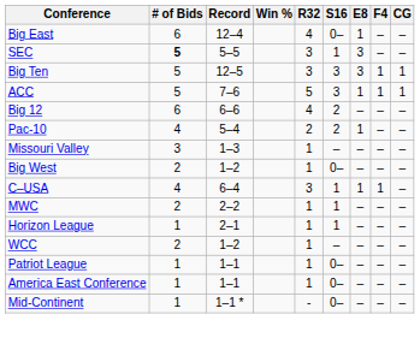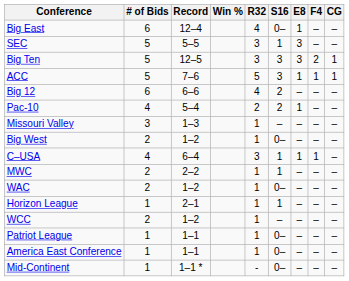 <table class="wikitable sortable">
 <tr>
 <th>Conference</th>
 <th># of Bids</th>
 <th>Record</th>
 <th>Win %</th>
 <th>R32</th>
 <th>S16</th>
 <th>E8</th>
 <th>F4</th>
 <th>CG</th>
 </tr>
 <tr style="text-align:center;">
 <td align="left"><a href='#'>Big East</a></td>
 <td>6</td>
 <td>12–4</td>
 <td></td>
 <td>4</td>
 <td><span>0</span>–</td>
 <td>1</td>
 <td>–</td>
 <td>–</td>
 </tr>
 <tr style="text-align:center;">
 <td align="left"><a href='#'>SEC</a></td>
-<td><strong>5</strong></td>
+<td>5</td>
 <td>5–5</td>
 <td></td>
 <td>3</td>
 <td>1</td>
 <td>3</td>
 <td>–</td>
 <td>–</td>
 </tr>
 <tr style="text-align:center;">
 <td align="left"><a href='#'>Big Ten</a></td>
 <td>5</td>
 <td>12–5</td>
 <td></td>
 <td>3</td>
 <td>3</td>
 <td>3</td>
-<td>1</td>
+<td>2</td>
 <td>1</td>
 </tr>
 <tr style="text-align:center;">
 <td align="left"><a href='#'>ACC</a></td>
 <td>5</td>
 <td>7–6</td>
 <td></td>
 <td>5</td>
 <td>3</td>
 <td>1</td>
 <td>1</td>
 <td>1</td>
 </tr>
 <tr style="text-align:center;">
 <td align="left"><a href='#'>Big 12</a></td>
 <td>6</td>
 <td>6–6</td>
 <td></td>
 <td>4</td>
 <td>2</td>
 <td>–</td>
 <td>–</td>
 <td>–</td>
 </tr>
 <tr style="text-align:center;">
 <td align="left"><a href='#'>Pac-10</a></td>
 <td>4</td>
 <td>5–4</td>
 <td></td>
 <td>2</td>
 <td>2</td>
 <td>1</td>
 <td>–</td>
 <td>–</td>
 </tr>
 <tr style="text-align:center;">
 <td align="left"><a href='#'>Missouri Valley</a></td>
 <td>3</td>
 <td>1–3</td>
 <td></td>
 <td>1</td>
 <td>–</td>
 <td>–</td>
 <td>–</td>
 <td>–</td>
 </tr>
 <tr style="text-align:center;">
 <td align="left"><a href='#'>Big West</a></td>
 <td>2</td>
 <td>1–2</td>
 <td></td>
 <td>1</td>
 <td><span>0</span>–</td>
 <td>–</td>
 <td>–</td>
 <td>–</td>
 </tr>
 <tr style="text-align:center;">
 <td align="left"><a href='#'>C–USA</a></td>
 <td>4</td>
 <td>6–4</td>
 <td></td>
 <td>3</td>
 <td>1</td>
 <td>1</td>
 <td>1</td>
 <td>–</td>
 </tr>
 <tr style="text-align:center;">
 <td align="left"><a href='#'>MWC</a></td>
 <td>2</td>
 <td>2–2</td>
 <td></td>
 <td>1</td>
 <td>1</td>
 <td>–</td>
 <td>–</td>
 <td>–</td>
 </tr>
 <tr style="text-align:center;">
+<td align="left"><a href='#'>WAC</a></td>
+<td>2</td>
+<td>1–2</td>
+<td></td>
+<td>1</td>
+<td><span>0</span>–</td>
+<td>–</td>
+<td>–</td>
+<td>–</td>
+</tr>
+<tr style="text-align:center;">
 <td align="left"><a href='#'>Horizon League</a></td>
 <td>1</td>
 <td>2–1</td>
 <td></td>
 <td>1</td>
 <td>1</td>
 <td>–</td>
 <td>–</td>
 <td>–</td>
 </tr>
 <tr style="text-align:center;">
 <td align="left"><a href='#'>WCC</a></td>
 <td>2</td>
 <td>1–2</td>
 <td></td>
 <td>1</td>
 <td>–</td>
 <td>–</td>
 <td>–</td>
 <td>–</td>
 </tr>
 <tr style="text-align:center;">
 <td align="left"><a href='#'>Patriot League</a></td>
 <td>1</td>
 <td>1–1</td>
 <td></td>
 <td>1</td>
 <td><span>0</span>–</td>
 <td>–</td>
 <td>–</td>
 <td>–</td>
 </tr>
 <tr style="text-align:center;">
 <td align="left"><a href='#'>America East Conference</a></td>
 <td>1</td>
 <td>1–1</td>
 <td></td>
 <td>1</td>
 <td><span>0</span>–</td>
 <td>–</td>
 <td>–</td>
 <td>–</td>
 </tr>
 <tr style="text-align:center;">
 <td align="left"><a href='#'>Mid-Continent</a></td>
 <td>1</td>
 <td>1–1 *</td>
 <td></td>
 <td>-</td>
 <td><span>0</span>–</td>
 <td>–</td>
 <td>–</td>
 <td>–</td>
 </tr>
 </table>
